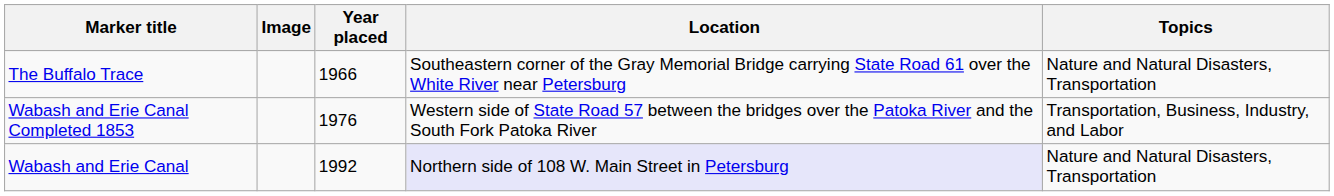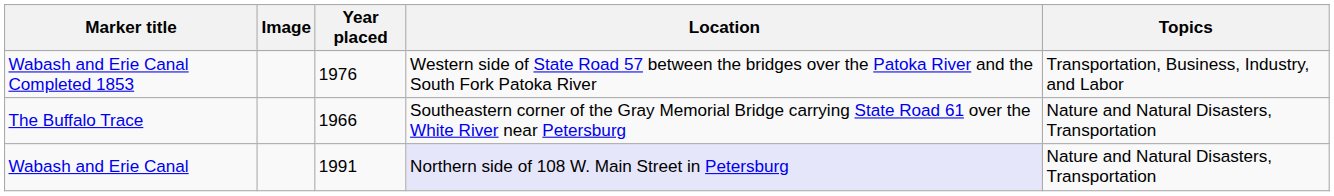 <table class="wikitable sortable" style="width:98%">
 <tr>
 <th>Marker title</th>
 <th class="unsortable">Image</th>
 <th>Year placed</th>
 <th>Location</th>
 <th>Topics</th>
+</tr>
+<tr ->
+<td><a href='#'>Wabash and Erie Canal Completed 1853</a></td>
+<td></td>
+<td>1976</td>
+<td>Western side of <a href='#'>State Road 57</a> between the bridges over the <a href='#'>Patoka River</a> and the South Fork Patoka River<br><small></small></td>
+<td>Transportation, Business, Industry, and Labor</td>
 </tr>
 <tr>
 <td><a href='#'>The Buffalo Trace</a></td>
 <td></td>
 <td>1966</td>
 <td>Southeastern corner of the Gray Memorial Bridge carrying <a href='#'>State Road 61</a> over the <a href='#'>White River</a> near <a href='#'>Petersburg</a><br><small></small></td>
 <td>Nature and Natural Disasters, Transportation</td>
 </tr>
 <tr ->
-<td><a href='#'>Wabash and Erie Canal Completed 1853</a></td>
-<td></td>
-<td>1976</td>
-<td>Western side of <a href='#'>State Road 57</a> between the bridges over the <a href='#'>Patoka River</a> and the South Fork Patoka River<br><small></small></td>
-<td>Transportation, Business, Industry, and Labor</td>
-</tr>
-<tr ->
 <td><a href='#'>Wabash and Erie Canal</a></td>
 <td></td>
-<td>1992</td>
+<td>1991</td>
 <td style="background: lavender;">Northern side of 108 W. Main Street in <a href='#'>Petersburg</a><br><small></small></td>
 <td>Nature and Natural Disasters, Transportation</td>
 </tr>
 </table>
